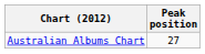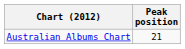 <table class="wikitable">
 <tr>
 <th align="center">Chart (2012)</th>
 <th align="center">Peak<br>position</th>
 </tr>
 <tr>
 <td align="left"><a href='#'>Australian Albums Chart</a></td>
-<td align="center">27</td>
+<td align="center">21</td>
 </tr>
 </table>
